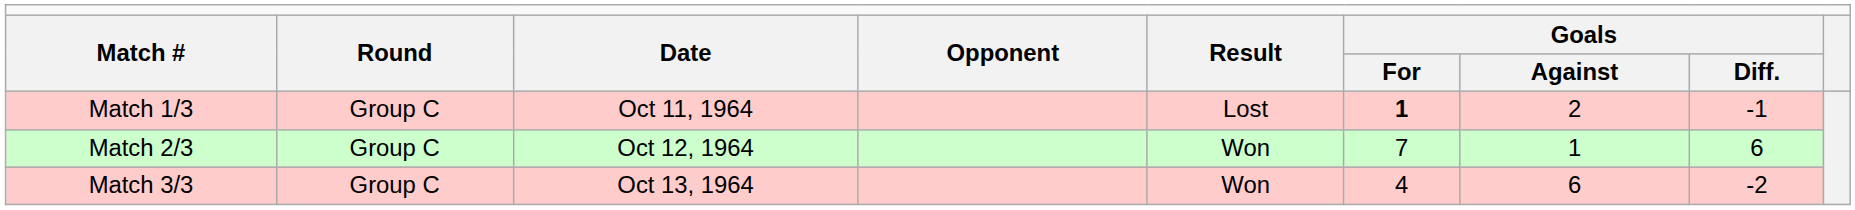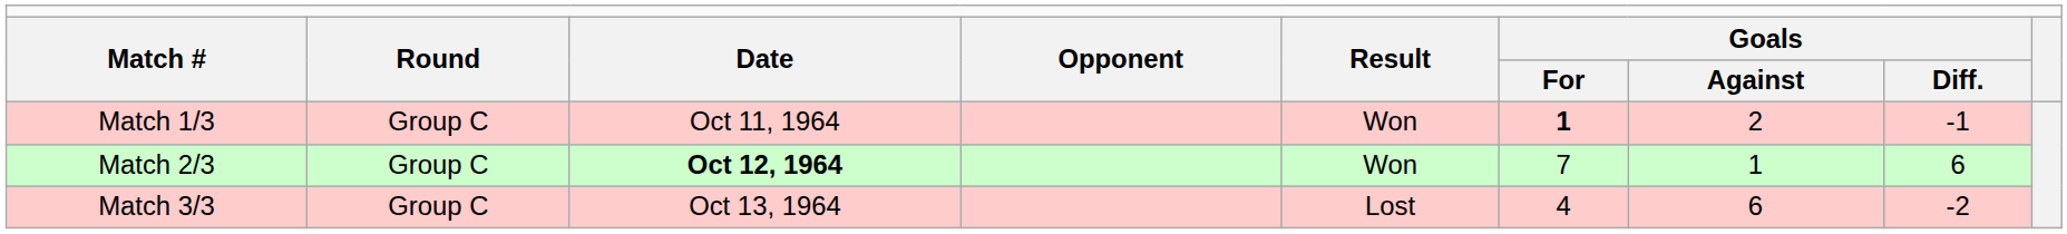 <table class="wikitable" style="text-align: center; width: 98%; font-size: 100%; margin-left: 1em;">
 <tr>
 <td colspan="10"></td>
 </tr>
 <tr>
 <th rowspan="2">Match #</th>
 <th rowspan="2">Round</th>
 <th rowspan="2">Date</th>
 <th rowspan="2">Opponent</th>
 <th rowspan="2">Result</th>
 <th colspan="3">Goals</th>
 <th rowspan="2"></th>
 </tr>
 <tr>
 <th>For</th>
 <th>Against</th>
 <th>Diff.</th>
 </tr>
 <tr style="background: #fcc;">
 <td>Match 1/3</td>
 <td>Group C</td>
 <td>Oct 11, 1964</td>
 <td></td>
-<td>Lost</td>
+<td>Won</td>
 <td><strong>1</strong></td>
 <td>2</td>
 <td>-1</td>
 <td rowspan="3" style="background: #f2f2f2;"></td>
 </tr>
 <tr style="background: #cfc;">
 <td>Match 2/3</td>
 <td>Group C</td>
-<td>Oct 12, 1964</td>
+<td><strong>Oct 12, 1964</strong></td>
 <td></td>
 <td>Won</td>
 <td>7</td>
 <td>1</td>
 <td>6</td>
 </tr>
 <tr style="background: #fcc;">
 <td>Match 3/3</td>
 <td>Group C</td>
 <td>Oct 13, 1964</td>
 <td></td>
-<td>Won</td>
+<td>Lost</td>
 <td>4</td>
 <td>6</td>
 <td>-2</td>
 </tr>
 </table>
